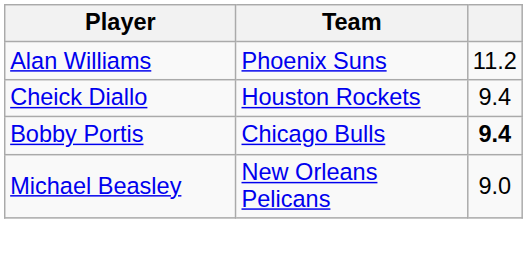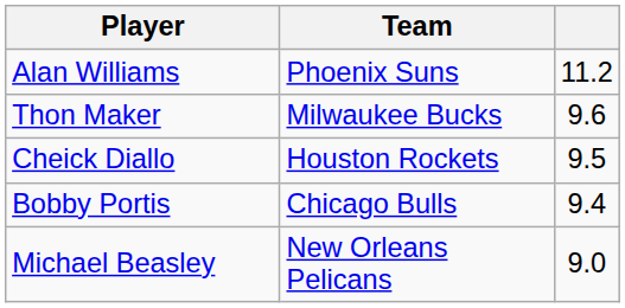 <table class="wikitable" style="text-align:left">
 <tr>
 <th width="150px">Player</th>
 <th width="150px">Team</th>
 <th width="25px"></th>
 </tr>
 <tr>
 <td><a href='#'>Alan Williams</a></td>
 <td><a href='#'>Phoenix Suns</a></td>
 <td align="center">11.2</td>
 </tr>
 <tr>
+<td><a href='#'>Thon Maker</a></td>
+<td><a href='#'>Milwaukee Bucks</a></td>
+<td align="center">9.6</td>
+</tr>
+<tr>
 <td><a href='#'>Cheick Diallo</a></td>
 <td><a href='#'>Houston Rockets</a></td>
-<td align="center">9.4</td>
+<td align="center">9.5</td>
 </tr>
 <tr>
 <td><a href='#'>Bobby Portis</a></td>
 <td><a href='#'>Chicago Bulls</a></td>
-<td align="center"><strong>9.4</strong></td>
+<td align="center">9.4</td>
 </tr>
 <tr>
 <td><a href='#'>Michael Beasley</a></td>
 <td><a href='#'>New Orleans Pelicans</a></td>
 <td align="center">9.0</td>
 </tr>
 </table>
